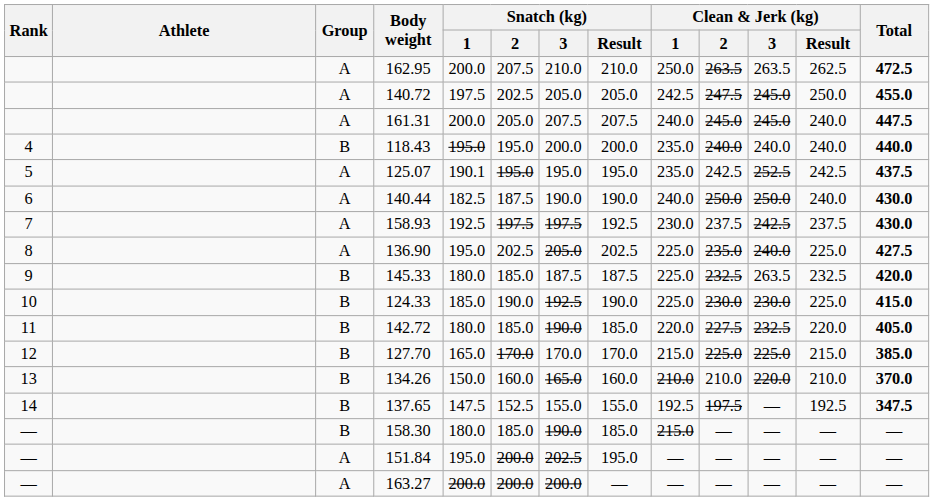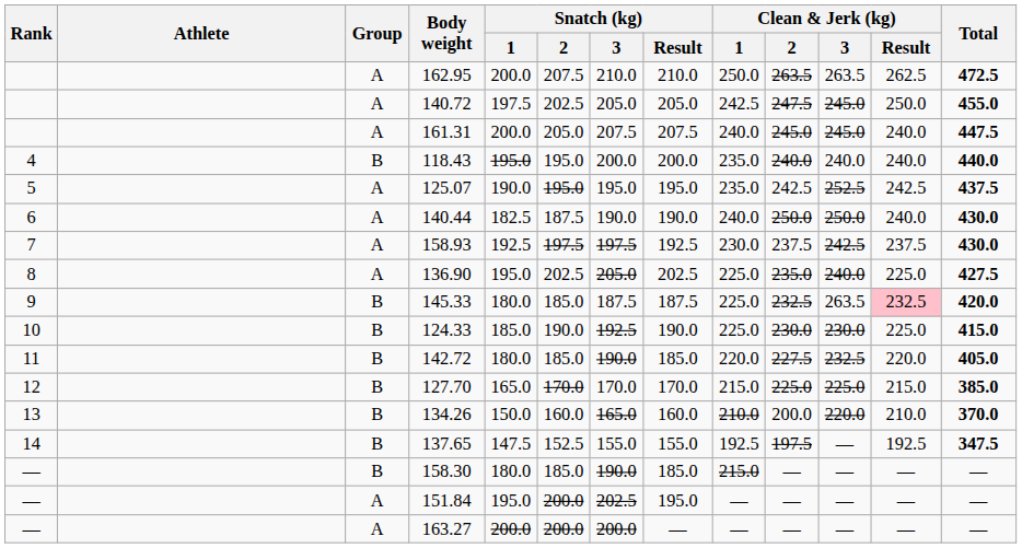 <table class = "wikitable" style="text-align:center;">
 <tr>
 <th rowspan=2 width=40>Rank</th>
 <th rowspan=2 width=250>Athlete</th>
 <th rowspan=2 width=50>Group</th>
 <th rowspan=2 width=60>Body weight</th>
 <th colspan=4>Snatch (kg)</th>
 <th colspan=4>Clean & Jerk (kg)</th>
 <th rowspan=2 width=60>Total</th>
 </tr>
 <tr>
 <th width=40>1</th>
 <th width=40>2</th>
 <th width=40>3</th>
 <th width=55>Result</th>
 <th width=40>1</th>
 <th width=40>2</th>
 <th width=40>3</th>
 <th width=55>Result</th>
 </tr>
 <tr>
 <td></td>
 <td align=left></td>
 <td>A</td>
 <td>162.95</td>
 <td>200.0</td>
 <td>207.5</td>
 <td>210.0</td>
 <td>210.0</td>
 <td>250.0</td>
 <td><s>263.5 </s></td>
 <td>263.5</td>
 <td>262.5</td>
 <td><strong>472.5</strong></td>
 </tr>
 <tr>
 <td></td>
 <td align=left></td>
 <td>A</td>
 <td>140.72</td>
 <td>197.5</td>
 <td>202.5</td>
 <td>205.0</td>
 <td>205.0</td>
 <td>242.5</td>
 <td><s>247.5 </s></td>
 <td><s>245.0 </s></td>
 <td>250.0</td>
 <td><strong>455.0</strong></td>
 </tr>
 <tr>
 <td></td>
 <td align=left></td>
 <td>A</td>
 <td>161.31</td>
 <td>200.0</td>
 <td>205.0</td>
 <td>207.5</td>
 <td>207.5</td>
 <td>240.0</td>
 <td><s>245.0 </s></td>
 <td><s>245.0 </s></td>
 <td>240.0</td>
 <td><strong>447.5</strong></td>
 </tr>
 <tr>
 <td>4</td>
 <td align=left></td>
 <td>B</td>
 <td>118.43</td>
 <td><s>195.0 </s></td>
 <td>195.0</td>
 <td>200.0</td>
 <td>200.0</td>
 <td>235.0</td>
 <td><s>240.0 </s></td>
 <td>240.0</td>
 <td>240.0</td>
 <td><strong>440.0</strong></td>
 </tr>
 <tr>
 <td>5</td>
 <td align=left></td>
 <td>A</td>
 <td>125.07</td>
-<td>190.1</td>
+<td>190.0</td>
 <td><s>195.0 </s></td>
 <td>195.0</td>
 <td>195.0</td>
 <td>235.0</td>
 <td>242.5</td>
 <td><s>252.5 </s></td>
 <td>242.5</td>
 <td><strong>437.5</strong></td>
 </tr>
 <tr>
 <td>6</td>
 <td align=left></td>
 <td>A</td>
 <td>140.44</td>
 <td>182.5</td>
 <td>187.5</td>
 <td>190.0</td>
 <td>190.0</td>
 <td>240.0</td>
 <td><s>250.0 </s></td>
 <td><s>250.0 </s></td>
 <td>240.0</td>
 <td><strong>430.0</strong></td>
 </tr>
 <tr>
 <td>7</td>
 <td align=left></td>
 <td>A</td>
 <td>158.93</td>
 <td>192.5</td>
 <td><s>197.5 </s></td>
 <td><s>197.5 </s></td>
 <td>192.5</td>
 <td>230.0</td>
 <td>237.5</td>
 <td><s>242.5 </s></td>
 <td>237.5</td>
 <td><strong>430.0</strong></td>
 </tr>
 <tr>
 <td>8</td>
 <td align=left></td>
 <td>A</td>
 <td>136.90</td>
 <td>195.0</td>
 <td>202.5</td>
 <td><s>205.0 </s></td>
 <td>202.5</td>
 <td>225.0</td>
 <td><s>235.0 </s></td>
 <td><s>240.0 </s></td>
 <td>225.0</td>
 <td><strong>427.5</strong></td>
 </tr>
 <tr>
 <td>9</td>
 <td align=left></td>
 <td>B</td>
 <td>145.33</td>
 <td>180.0</td>
 <td>185.0</td>
 <td>187.5</td>
 <td>187.5</td>
 <td>225.0</td>
 <td><s>232.5 </s></td>
 <td>263.5</td>
-<td>232.5</td>
+<td style="background: pink;">232.5</td>
 <td><strong>420.0</strong></td>
 </tr>
 <tr>
 <td>10</td>
 <td align=left></td>
 <td>B</td>
 <td>124.33</td>
 <td>185.0</td>
 <td>190.0</td>
 <td><s>192.5 </s></td>
 <td>190.0</td>
 <td>225.0</td>
 <td><s>230.0 </s></td>
 <td><s>230.0 </s></td>
 <td>225.0</td>
 <td><strong>415.0</strong></td>
 </tr>
 <tr>
 <td>11</td>
 <td align=left></td>
 <td>B</td>
 <td>142.72</td>
 <td>180.0</td>
 <td>185.0</td>
 <td><s>190.0 </s></td>
 <td>185.0</td>
 <td>220.0</td>
 <td><s>227.5 </s></td>
 <td><s>232.5 </s></td>
 <td>220.0</td>
 <td><strong>405.0</strong></td>
 </tr>
 <tr>
 <td>12</td>
 <td align=left></td>
 <td>B</td>
 <td>127.70</td>
 <td>165.0</td>
 <td><s>170.0 </s></td>
 <td>170.0</td>
 <td>170.0</td>
 <td>215.0</td>
 <td><s>225.0 </s></td>
 <td><s>225.0 </s></td>
 <td>215.0</td>
 <td><strong>385.0</strong></td>
 </tr>
 <tr>
 <td>13</td>
 <td align=left></td>
 <td>B</td>
 <td>134.26</td>
 <td>150.0</td>
 <td>160.0</td>
 <td><s>165.0 </s></td>
 <td>160.0</td>
 <td><s>210.0 </s></td>
-<td>210.0</td>
+<td>200.0</td>
 <td><s>220.0 </s></td>
 <td>210.0</td>
 <td><strong>370.0</strong></td>
 </tr>
 <tr>
 <td>14</td>
 <td align=left></td>
 <td>B</td>
 <td>137.65</td>
 <td>147.5</td>
 <td>152.5</td>
 <td>155.0</td>
 <td>155.0</td>
 <td>192.5</td>
 <td><s>197.5 </s></td>
 <td>—</td>
 <td>192.5</td>
 <td><strong>347.5</strong></td>
 </tr>
 <tr>
 <td>—</td>
 <td align=left></td>
 <td>B</td>
 <td>158.30</td>
 <td>180.0</td>
 <td>185.0</td>
 <td><s>190.0 </s></td>
 <td>185.0</td>
 <td><s>215.0 </s></td>
 <td>—</td>
 <td>—</td>
 <td>—</td>
 <td>—</td>
 </tr>
 <tr>
 <td>—</td>
 <td align=left></td>
 <td>A</td>
 <td>151.84</td>
 <td>195.0</td>
 <td><s>200.0 </s></td>
 <td><s>202.5 </s></td>
 <td>195.0</td>
 <td>—</td>
 <td>—</td>
 <td>—</td>
 <td>—</td>
 <td>—</td>
 </tr>
 <tr>
 <td>—</td>
 <td align=left></td>
 <td>A</td>
 <td>163.27</td>
 <td><s>200.0 </s></td>
 <td><s>200.0 </s></td>
 <td><s>200.0</s></td>
 <td>—</td>
 <td>—</td>
 <td>—</td>
 <td>—</td>
 <td>—</td>
 <td>—</td>
 </tr>
 </table>
